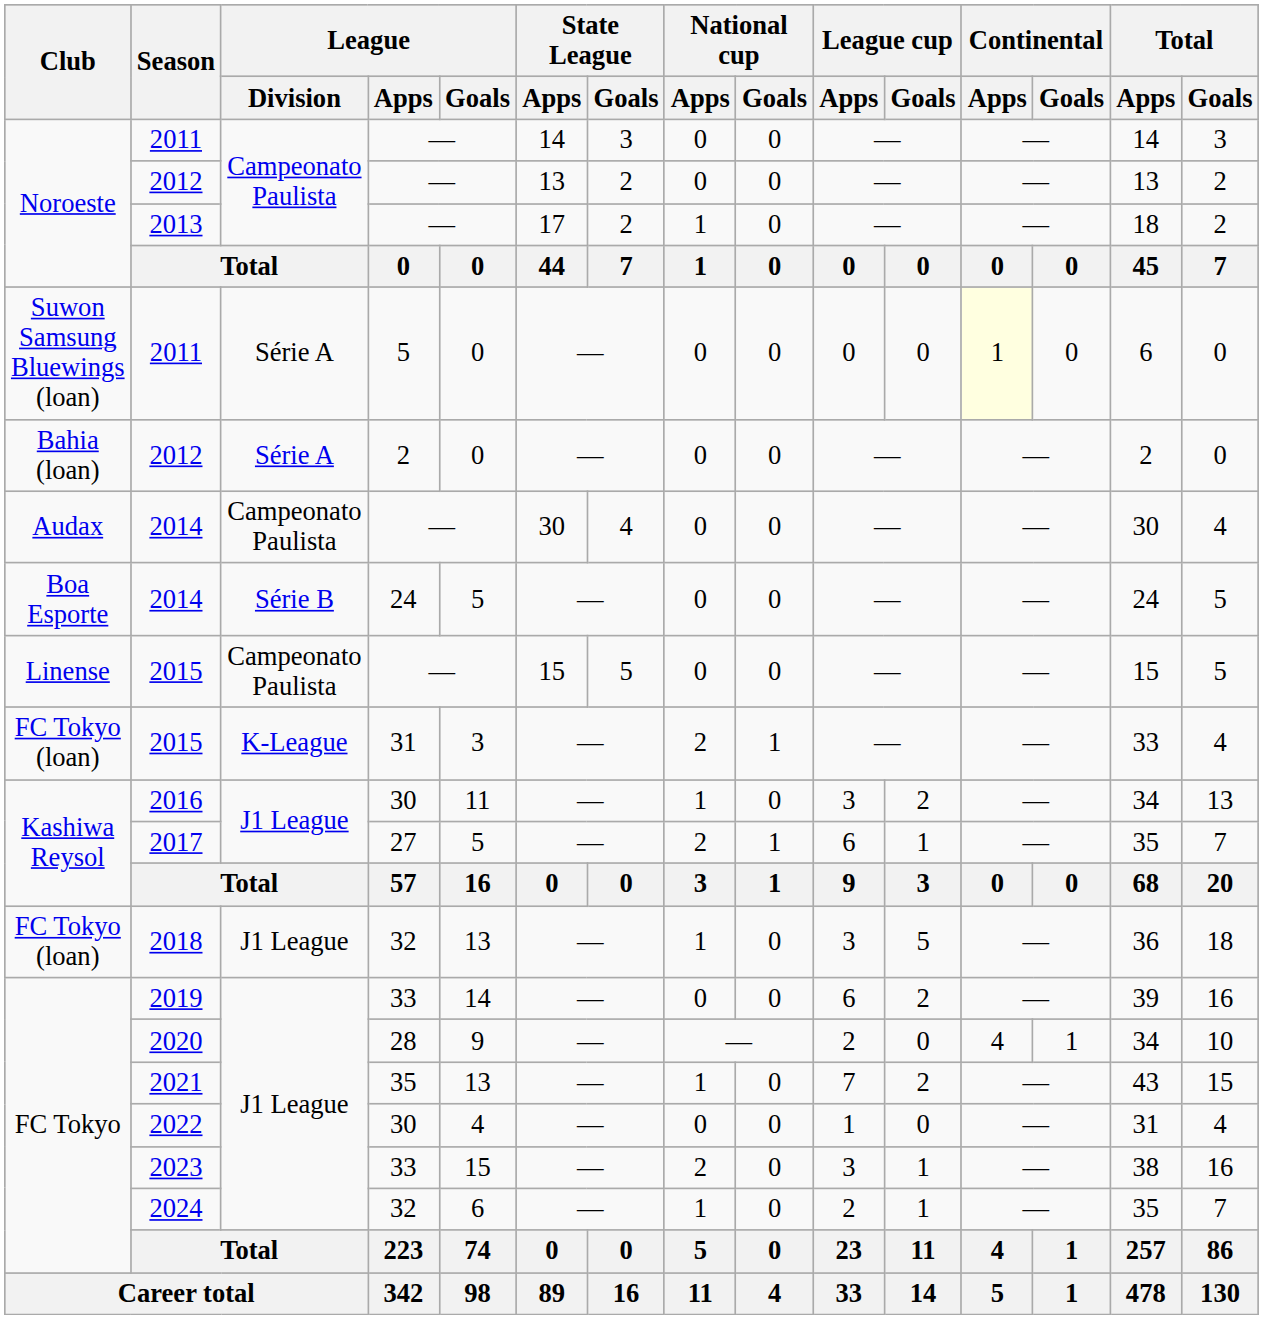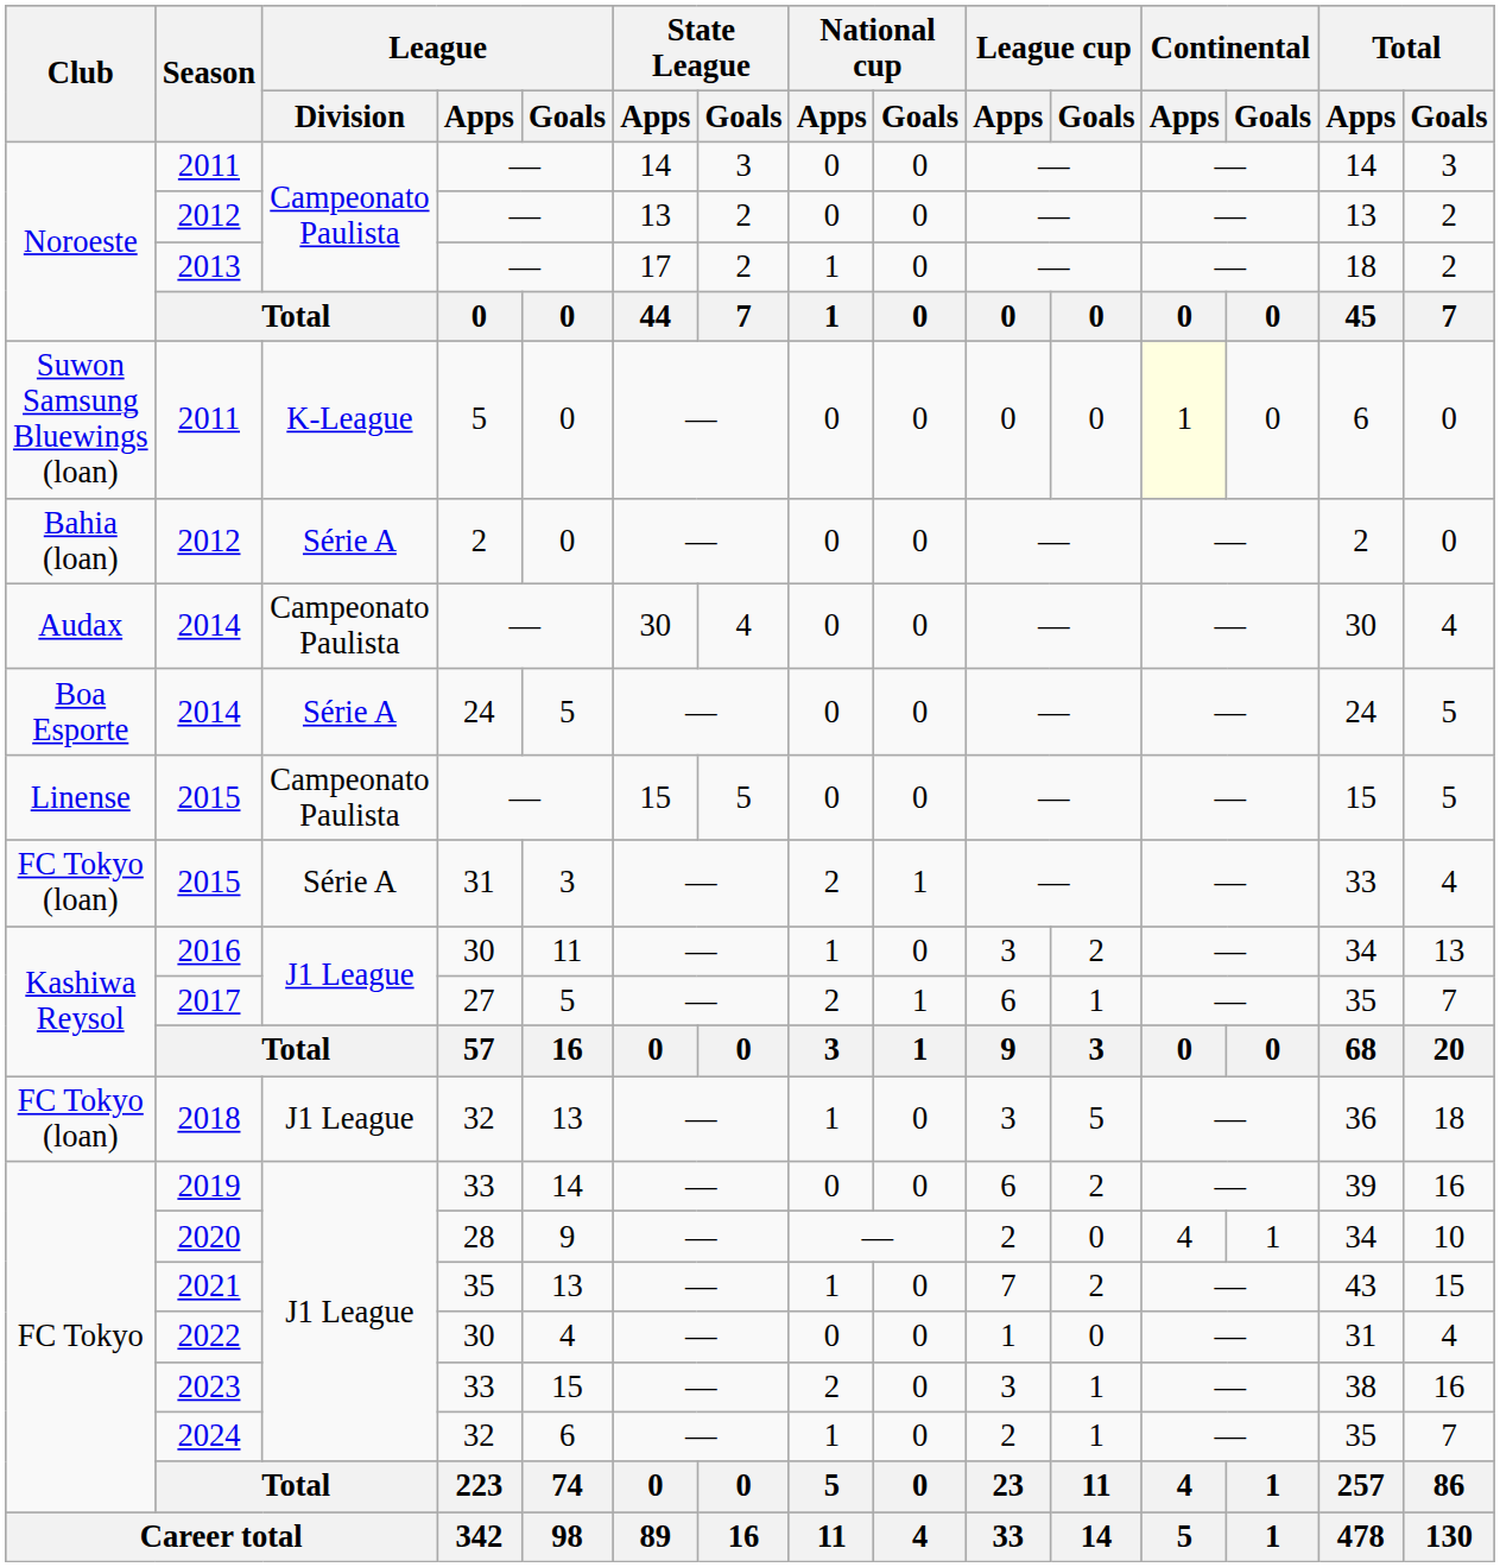 <table class="wikitable" style="text-align:center">
 <tr>
 <th rowspan="2">Club</th>
 <th rowspan="2">Season</th>
 <th colspan="3">League</th>
 <th colspan="2">State League</th>
 <th colspan="2">National cup</th>
 <th colspan="2">League cup</th>
 <th colspan="2">Continental</th>
 <th colspan="2">Total</th>
 </tr>
 <tr>
 <th>Division</th>
 <th>Apps</th>
 <th>Goals</th>
 <th>Apps</th>
 <th>Goals</th>
 <th>Apps</th>
 <th>Goals</th>
 <th>Apps</th>
 <th>Goals</th>
 <th>Apps</th>
 <th>Goals</th>
 <th>Apps</th>
 <th>Goals</th>
 </tr>
 <tr>
 <td rowspan="4"><a href='#'>Noroeste</a></td>
 <td><a href='#'>2011</a></td>
 <td rowspan="3"><a href='#'>Campeonato Paulista</a></td>
 <td colspan="2">—</td>
 <td>14</td>
 <td>3</td>
 <td>0</td>
 <td>0</td>
 <td colspan="2">—</td>
 <td colspan="2">—</td>
 <td>14</td>
 <td>3</td>
 </tr>
 <tr>
 <td><a href='#'>2012</a></td>
 <td colspan="2">—</td>
 <td>13</td>
 <td>2</td>
 <td>0</td>
 <td>0</td>
 <td colspan="2">—</td>
 <td colspan="2">—</td>
 <td>13</td>
 <td>2</td>
 </tr>
 <tr>
 <td><a href='#'>2013</a></td>
 <td colspan="2">—</td>
 <td>17</td>
 <td>2</td>
 <td>1</td>
 <td>0</td>
 <td colspan="2">—</td>
 <td colspan="2">—</td>
 <td>18</td>
 <td>2</td>
 </tr>
 <tr>
 <th colspan="2">Total</th>
 <th>0</th>
 <th>0</th>
 <th>44</th>
 <th>7</th>
 <th>1</th>
 <th>0</th>
 <th>0</th>
 <th>0</th>
 <th>0</th>
 <th>0</th>
 <th>45</th>
 <th>7</th>
 </tr>
 <tr>
 <td><a href='#'>Suwon Samsung Bluewings</a> (loan)</td>
 <td><a href='#'>2011</a></td>
-<td>Série A</td>
+<td><a href='#'>K-League</a></td>
 <td>5</td>
 <td>0</td>
 <td colspan="2">—</td>
 <td>0</td>
 <td>0</td>
 <td>0</td>
 <td>0</td>
 <td style="background: lightyellow;">1</td>
 <td>0</td>
 <td>6</td>
 <td>0</td>
 </tr>
 <tr>
 <td><a href='#'>Bahia</a> (loan)</td>
 <td><a href='#'>2012</a></td>
 <td><a href='#'>Série A</a></td>
 <td>2</td>
 <td>0</td>
 <td colspan="2">—</td>
 <td>0</td>
 <td>0</td>
 <td colspan="2">—</td>
 <td colspan="2">—</td>
 <td>2</td>
 <td>0</td>
 </tr>
 <tr>
 <td><a href='#'>Audax</a></td>
 <td><a href='#'>2014</a></td>
 <td>Campeonato Paulista</td>
 <td colspan="2">—</td>
 <td>30</td>
 <td>4</td>
 <td>0</td>
 <td>0</td>
 <td colspan="2">—</td>
 <td colspan="2">—</td>
 <td>30</td>
 <td>4</td>
 </tr>
 <tr>
 <td><a href='#'>Boa Esporte</a></td>
 <td><a href='#'>2014</a></td>
-<td><a href='#'>Série B</a></td>
+<td><a href='#'>Série A</a></td>
 <td>24</td>
 <td>5</td>
 <td colspan="2">—</td>
 <td>0</td>
 <td>0</td>
 <td colspan="2">—</td>
 <td colspan="2">—</td>
 <td>24</td>
 <td>5</td>
 </tr>
 <tr>
 <td><a href='#'>Linense</a></td>
 <td><a href='#'>2015</a></td>
 <td>Campeonato Paulista</td>
 <td colspan="2">—</td>
 <td>15</td>
 <td>5</td>
 <td>0</td>
 <td>0</td>
 <td colspan="2">—</td>
 <td colspan="2">—</td>
 <td>15</td>
 <td>5</td>
 </tr>
 <tr>
 <td><a href='#'>FC Tokyo</a> (loan)</td>
 <td><a href='#'>2015</a></td>
-<td><a href='#'>K-League</a></td>
+<td>Série A</td>
 <td>31</td>
 <td>3</td>
 <td colspan="2">—</td>
 <td>2</td>
 <td>1</td>
 <td colspan="2">—</td>
 <td colspan="2">—</td>
 <td>33</td>
 <td>4</td>
 </tr>
 <tr>
 <td rowspan="3"><a href='#'>Kashiwa Reysol</a></td>
 <td><a href='#'>2016</a></td>
 <td rowspan="2"><a href='#'>J1 League</a></td>
 <td>30</td>
 <td>11</td>
 <td colspan="2">—</td>
 <td>1</td>
 <td>0</td>
 <td>3</td>
 <td>2</td>
 <td colspan="2">—</td>
 <td>34</td>
 <td>13</td>
 </tr>
 <tr>
 <td><a href='#'>2017</a></td>
 <td>27</td>
 <td>5</td>
 <td colspan="2">—</td>
 <td>2</td>
 <td>1</td>
 <td>6</td>
 <td>1</td>
 <td colspan="2">—</td>
 <td>35</td>
 <td>7</td>
 </tr>
 <tr>
 <th colspan="2">Total</th>
 <th>57</th>
 <th>16</th>
 <th>0</th>
 <th>0</th>
 <th>3</th>
 <th>1</th>
 <th>9</th>
 <th>3</th>
 <th>0</th>
 <th>0</th>
 <th>68</th>
 <th>20</th>
 </tr>
 <tr>
 <td><a href='#'>FC Tokyo</a> (loan)</td>
 <td><a href='#'>2018</a></td>
 <td>J1 League</td>
 <td>32</td>
 <td>13</td>
 <td colspan="2">—</td>
 <td>1</td>
 <td>0</td>
 <td>3</td>
 <td>5</td>
 <td colspan="2">—</td>
 <td>36</td>
 <td>18</td>
 </tr>
 <tr>
 <td rowspan="7">FC Tokyo</td>
 <td><a href='#'>2019</a></td>
 <td rowspan="6">J1 League</td>
 <td>33</td>
 <td>14</td>
 <td colspan="2">—</td>
 <td>0</td>
 <td>0</td>
 <td>6</td>
 <td>2</td>
 <td colspan="2">—</td>
 <td>39</td>
 <td>16</td>
 </tr>
 <tr>
 <td><a href='#'>2020</a></td>
 <td>28</td>
 <td>9</td>
 <td colspan="2">—</td>
 <td colspan="2">—</td>
 <td>2</td>
 <td>0</td>
 <td>4</td>
 <td>1</td>
 <td>34</td>
 <td>10</td>
 </tr>
 <tr>
 <td><a href='#'>2021</a></td>
 <td>35</td>
 <td>13</td>
 <td colspan="2">—</td>
 <td>1</td>
 <td>0</td>
 <td>7</td>
 <td>2</td>
 <td colspan="2">—</td>
 <td>43</td>
 <td>15</td>
 </tr>
 <tr>
 <td><a href='#'>2022</a></td>
 <td>30</td>
 <td>4</td>
 <td colspan="2">—</td>
 <td>0</td>
 <td>0</td>
 <td>1</td>
 <td>0</td>
 <td colspan="2">—</td>
 <td>31</td>
 <td>4</td>
 </tr>
 <tr>
 <td><a href='#'>2023</a></td>
 <td>33</td>
 <td>15</td>
 <td colspan="2">—</td>
 <td>2</td>
 <td>0</td>
 <td>3</td>
 <td>1</td>
 <td colspan="2">—</td>
 <td>38</td>
 <td>16</td>
 </tr>
 <tr>
 <td><a href='#'>2024</a></td>
 <td>32</td>
 <td>6</td>
 <td colspan="2">—</td>
 <td>1</td>
 <td>0</td>
 <td>2</td>
 <td>1</td>
 <td colspan="2">—</td>
 <td>35</td>
 <td>7</td>
 </tr>
 <tr>
 <th colspan="2">Total</th>
 <th>223</th>
 <th>74</th>
 <th>0</th>
 <th>0</th>
 <th>5</th>
 <th>0</th>
 <th>23</th>
 <th>11</th>
 <th>4</th>
 <th>1</th>
 <th>257</th>
 <th>86</th>
 </tr>
 <tr>
 <th colspan="3">Career total</th>
 <th>342</th>
 <th>98</th>
 <th>89</th>
 <th>16</th>
 <th>11</th>
 <th>4</th>
 <th>33</th>
 <th>14</th>
 <th>5</th>
 <th>1</th>
 <th>478</th>
 <th>130</th>
 </tr>
 </table>
